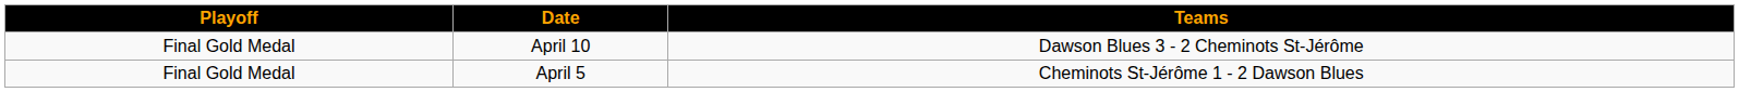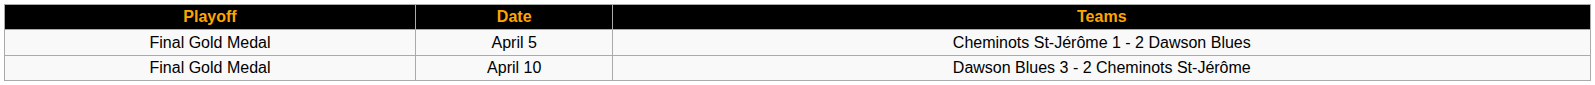 <table class="wikitable" width="80%">
 <tr align="center"  style="background:black;color:orange;">
 <td><strong>Playoff</strong></td>
 <td><strong>Date</strong></td>
 <td><strong>Teams</strong></td>
 </tr>
 <tr align="center" bgcolor="">
+<td>Final Gold Medal  </td>
+<td>April 5</td>
+<td>Cheminots St-Jérôme 1 - 2 Dawson Blues</td>
+</tr>
+<tr align="center" bgcolor="">
 <td>Final Gold Medal </td>
 <td>April 10</td>
 <td>Dawson Blues 3 - 2 Cheminots St-Jérôme</td>
 </tr>
-<tr align="center" bgcolor="">
-<td>Final Gold Medal  </td>
-<td>April 5</td>
-<td>Cheminots St-Jérôme 1 - 2 Dawson Blues</td>
-</tr>
 </table>
